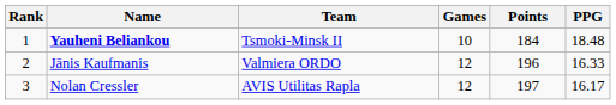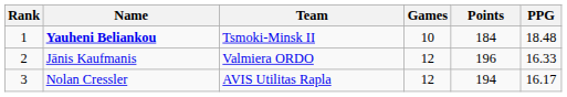 <table | class="wikitable sortable" style="text-align: center;">
 <tr>
 <th>Rank</th>
 <th width=200>Name</th>
 <th width=210>Team</th>
 <th>Games</th>
 <th width=75>Points</th>
 <th width=40>PPG</th>
 </tr>
 <tr>
 <td>1</td>
 <td align=left> <strong><a href='#'>Yauheni Beliankou</a></strong></td>
 <td align=left> <a href='#'>Tsmoki-Minsk II</a></td>
 <td>10</td>
 <td>184</td>
 <td>18.48</td>
 </tr>
 <tr>
 <td>2</td>
 <td align=left> <a href='#'>Jānis Kaufmanis</a></td>
 <td align=left> <a href='#'>Valmiera ORDO</a></td>
 <td>12</td>
 <td>196</td>
 <td>16.33</td>
 </tr>
 <tr>
 <td>3</td>
 <td align=left> <a href='#'>Nolan Cressler</a></td>
 <td align=left> <a href='#'>AVIS Utilitas Rapla</a></td>
 <td>12</td>
-<td>197</td>
+<td>194</td>
 <td>16.17</td>
 </tr>
 </table>
